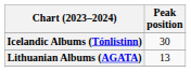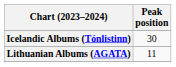 <table class="wikitable sortable plainrowheaders" style="text-align:center">
 <tr>
 <th scope="col">Chart (2023–2024)</th>
 <th scope="col">Peak<br>position</th>
 </tr>
 <tr>
 </tr>
 <tr>
 </tr>
 <tr>
 </tr>
 <tr>
 </tr>
 <tr>
 </tr>
 <tr>
 </tr>
 <tr>
 </tr>
 <tr>
 </tr>
 <tr>
 </tr>
 <tr>
 </tr>
 <tr>
 </tr>
 <tr>
 <th scope="row">Icelandic Albums (<a href='#'>Tónlistinn</a>)</th>
 <td>30</td>
 </tr>
 <tr>
 </tr>
 <tr>
 </tr>
 <tr>
 <th scope="row">Lithuanian Albums (<a href='#'>AGATA</a>)</th>
-<td>13</td>
+<td>11</td>
 </tr>
 <tr>
 </tr>
 <tr>
 </tr>
 <tr>
 </tr>
 <tr>
 </tr>
 <tr>
 </tr>
 <tr>
 </tr>
 <tr>
 </tr>
 <tr>
 </tr>
 <tr>
 </tr>
 <tr>
 </tr>
 </table>
